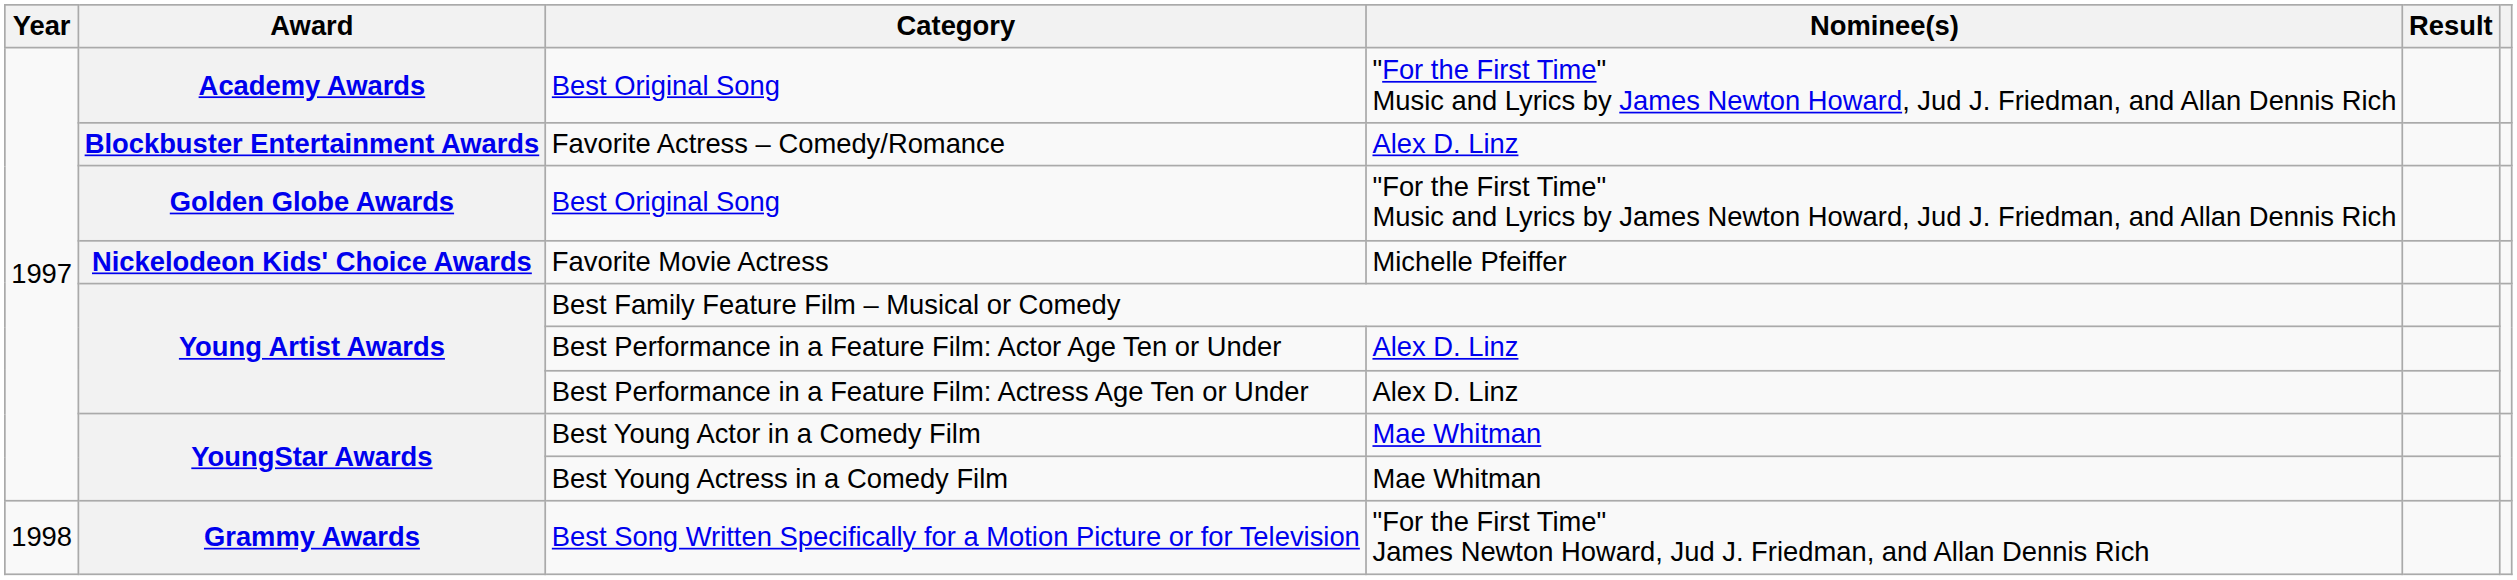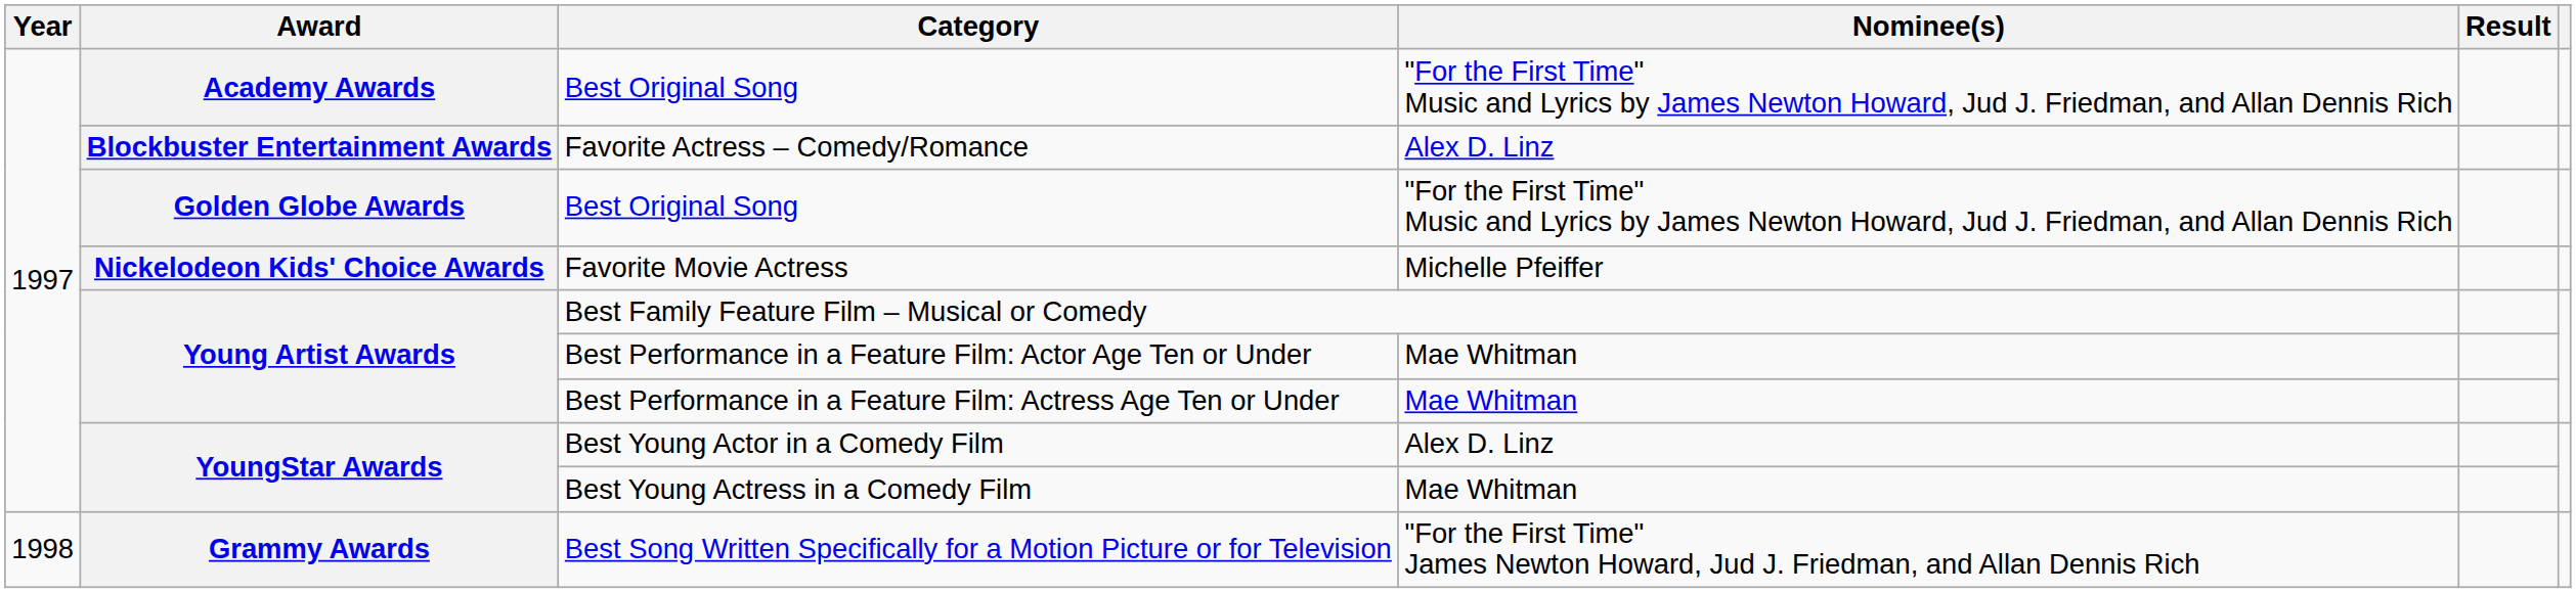 <table class="wikitable plainrowheaders">
 <tr>
 <th scope="col">Year</th>
 <th scope="col">Award</th>
 <th scope="col">Category</th>
 <th scope="col">Nominee(s)</th>
 <th scope="col">Result</th>
 <th scope="col"></th>
 </tr>
 <tr>
 <td rowspan="9">1997</td>
 <th scope="row"><a href='#'>Academy Awards</a></th>
 <td><a href='#'>Best Original Song</a></td>
 <td>"<a href='#'>For the First Time</a>" <br> Music and Lyrics by <a href='#'>James Newton Howard</a>, Jud J. Friedman, and Allan Dennis Rich</td>
 <td></td>
 <td align="center"></td>
 </tr>
 <tr>
 <th scope="row"><a href='#'>Blockbuster Entertainment Awards</a></th>
 <td>Favorite Actress – Comedy/Romance</td>
 <td><a href='#'>Alex D. Linz</a></td>
 <td></td>
 <td align="center"></td>
 </tr>
 <tr>
 <th scope="row"><a href='#'>Golden Globe Awards</a></th>
 <td><a href='#'>Best Original Song</a></td>
 <td>"For the First Time" <br> Music and Lyrics by James Newton Howard, Jud J. Friedman, and Allan Dennis Rich</td>
 <td></td>
 <td align="center"></td>
 </tr>
 <tr>
 <th scope="row"><a href='#'>Nickelodeon Kids' Choice Awards</a></th>
 <td>Favorite Movie Actress</td>
 <td>Michelle Pfeiffer</td>
 <td></td>
 <td align="center"></td>
 </tr>
 <tr>
 <th scope="row" rowspan="3"><a href='#'>Young Artist Awards</a></th>
 <td colspan="2">Best Family Feature Film – Musical or Comedy</td>
 <td></td>
 <td align="center" rowspan="3"></td>
 </tr>
 <tr>
 <td>Best Performance in a Feature Film: Actor Age Ten or Under</td>
-<td><a href='#'>Alex D. Linz</a></td>
+<td>Mae Whitman</td>
 <td></td>
 </tr>
 <tr>
 <td>Best Performance in a Feature Film: Actress Age Ten or Under</td>
-<td>Alex D. Linz</td>
+<td><a href='#'>Mae Whitman</a></td>
 <td></td>
 </tr>
 <tr>
 <th scope="row" rowspan="2"><a href='#'>YoungStar Awards</a></th>
 <td>Best Young Actor in a Comedy Film</td>
-<td><a href='#'>Mae Whitman</a></td>
+<td>Alex D. Linz</td>
 <td></td>
 <td align="center" rowspan="2"></td>
 </tr>
 <tr>
 <td>Best Young Actress in a Comedy Film</td>
 <td>Mae Whitman</td>
 <td></td>
 </tr>
 <tr>
 <td>1998</td>
 <th scope="row"><a href='#'>Grammy Awards</a></th>
 <td><a href='#'>Best Song Written Specifically for a Motion Picture or for Television</a></td>
 <td>"For the First Time" <br> James Newton Howard, Jud J. Friedman, and Allan Dennis Rich </td>
 <td></td>
 <td align="center"></td>
 </tr>
 </table>
